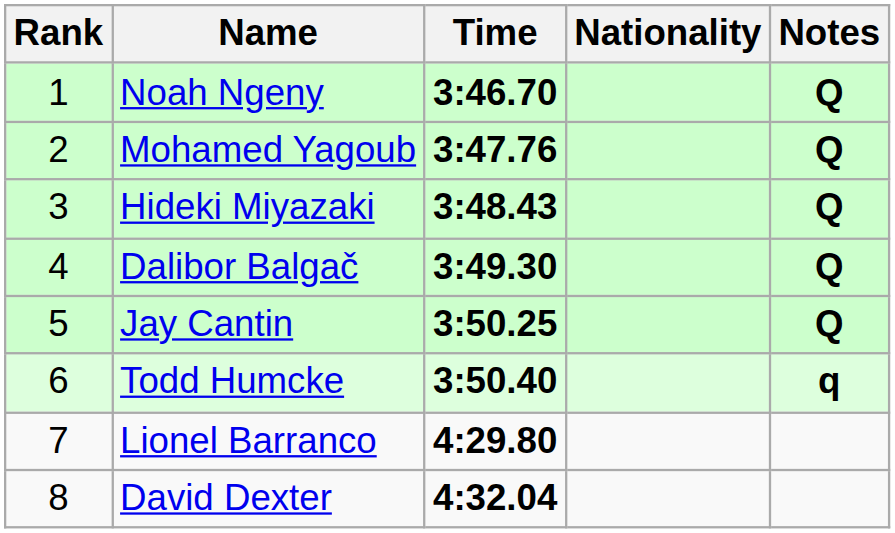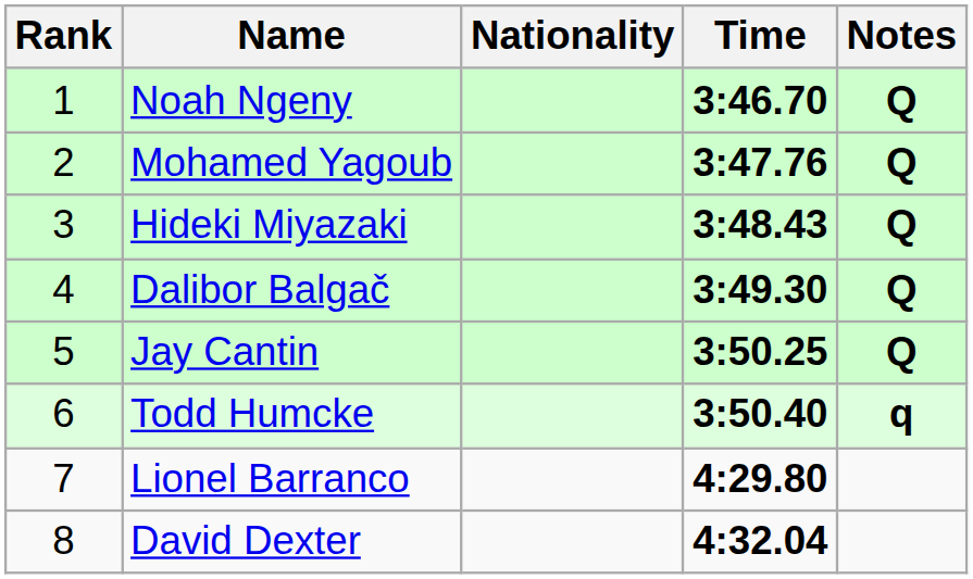 <table class="wikitable sortable" style="text-align:center">
 <tr>
 <th>Rank</th>
 <th>Name</th>
+<th>Nationality</th>
 <th>Time</th>
-<th>Nationality</th>
 <th>Notes</th>
 </tr>
 <tr bgcolor=ccffcc>
 <td>1</td>
 <td align=left><a href='#'>Noah Ngeny</a></td>
+<td align=left></td>
 <td><strong>3:46.70</strong></td>
-<td align=left></td>
 <td><strong>Q</strong></td>
 </tr>
 <tr bgcolor=ccffcc>
 <td>2</td>
 <td align=left><a href='#'>Mohamed Yagoub</a></td>
+<td align=left></td>
 <td><strong>3:47.76</strong></td>
-<td align=left></td>
 <td><strong>Q</strong></td>
 </tr>
 <tr bgcolor=ccffcc>
 <td>3</td>
 <td align=left><a href='#'>Hideki Miyazaki</a></td>
+<td align=left></td>
 <td><strong>3:48.43</strong></td>
-<td align=left></td>
 <td><strong>Q</strong></td>
 </tr>
 <tr bgcolor=ccffcc>
 <td>4</td>
 <td align=left><a href='#'>Dalibor Balgač</a></td>
+<td align=left></td>
 <td><strong>3:49.30</strong></td>
-<td align=left></td>
 <td><strong>Q</strong></td>
 </tr>
 <tr bgcolor=ccffcc>
 <td>5</td>
 <td align=left><a href='#'>Jay Cantin</a></td>
+<td align=left></td>
 <td><strong>3:50.25</strong></td>
-<td align=left></td>
 <td><strong>Q</strong></td>
 </tr>
 <tr bgcolor=ddffdd>
 <td>6</td>
 <td align=left><a href='#'>Todd Humcke</a></td>
+<td align=left></td>
 <td><strong>3:50.40</strong></td>
-<td align=left></td>
 <td><strong>q</strong></td>
 </tr>
 <tr>
 <td>7</td>
 <td align=left><a href='#'>Lionel Barranco</a></td>
+<td align=left></td>
 <td><strong>4:29.80</strong></td>
-<td align=left></td>
 <td></td>
 </tr>
 <tr>
 <td>8</td>
 <td align=left><a href='#'>David Dexter</a></td>
+<td align=left></td>
 <td><strong>4:32.04</strong></td>
-<td align=left></td>
 <td></td>
 </tr>
 </table>
